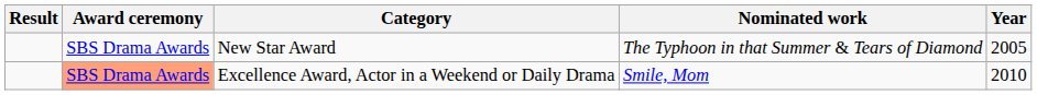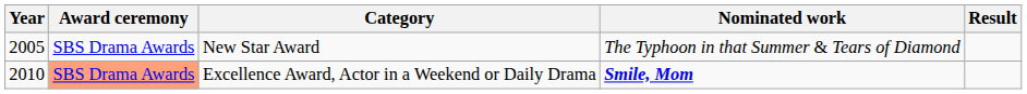 <table class="wikitable plainrowheaders sortable">
 <tr>
-<th scope="col">Result</th>
+<th scope="col">Year</th>
 <th scope="col">Award ceremony</th>
 <th scope="col">Category</th>
 <th scope="col">Nominated work</th>
-<th scope="col">Year</th>
+<th scope="col">Result</th>
 </tr>
 <tr>
-<td></td>
+<td>2005</td>
 <td><a href='#'>SBS Drama Awards</a></td>
 <td>New Star Award</td>
 <td><em>The Typhoon in that Summer</em> & <em>Tears of Diamond</em></td>
-<td>2005</td>
+<td></td>
 </tr>
 <tr>
-<td></td>
+<td>2010</td>
 <td style="background: lightsalmon;"><a href='#'>SBS Drama Awards</a></td>
 <td>Excellence Award, Actor in a Weekend or Daily Drama</td>
-<td><em><a href='#'>Smile, Mom</a></em></td>
-<td>2010</td>
+<td><strong><em><a href='#'>Smile, Mom</a></em></strong></td>
+<td></td>
 </tr>
 </table>
